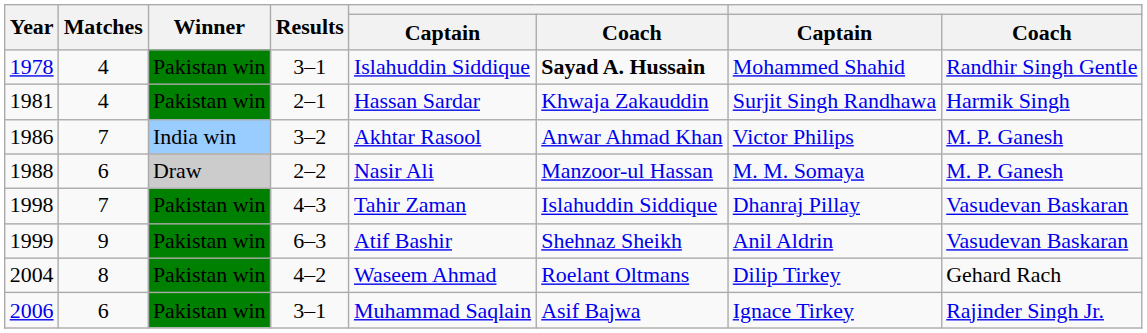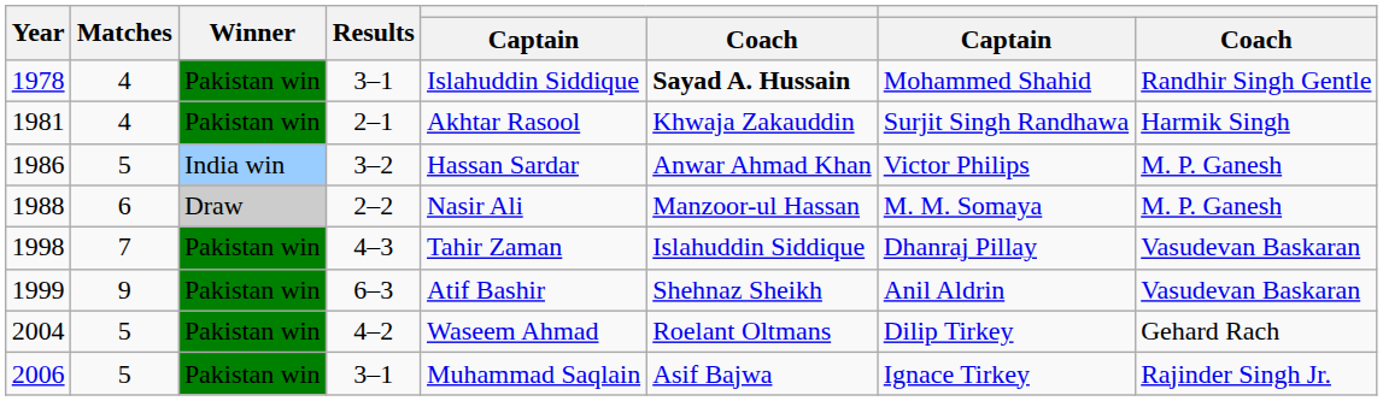 <table class="wikitable">
 <tr>
 <th rowspan=2>Year</th>
 <th rowspan=2>Matches</th>
 <th rowspan=2>Winner</th>
 <th rowspan=2>Results</th>
 <th colspan=2></th>
 <th colspan=2></th>
 </tr>
 <tr>
 <th>Captain</th>
 <th>Coach</th>
 <th>Captain</th>
 <th>Coach</th>
 </tr>
 <tr>
 <td><a href='#'>1978</a></td>
 <td align="center">4</td>
 <td style="background:green;"> Pakistan win</td>
 <td align="center">3–1</td>
 <td><a href='#'>Islahuddin Siddique</a></td>
 <td><strong> Sayad A. Hussain</strong></td>
 <td><a href='#'>Mohammed Shahid</a></td>
 <td> <a href='#'>Randhir Singh Gentle</a></td>
 </tr>
 <tr>
 <td>1981</td>
 <td align="center">4</td>
 <td style="background:green;"> Pakistan win</td>
 <td align="center">2–1</td>
-<td><a href='#'>Hassan Sardar</a></td>
+<td><a href='#'>Akhtar Rasool</a></td>
 <td> <a href='#'>Khwaja Zakauddin</a></td>
 <td><a href='#'>Surjit Singh Randhawa</a></td>
 <td> <a href='#'>Harmik Singh</a></td>
 </tr>
 <tr>
 <td>1986</td>
-<td align="center">7</td>
+<td align="center">5</td>
 <td style="background:#9cf;"> India win</td>
 <td align="center">3–2</td>
-<td><a href='#'>Akhtar Rasool</a></td>
+<td><a href='#'>Hassan Sardar</a></td>
 <td> <a href='#'>Anwar Ahmad Khan</a></td>
 <td><a href='#'>Victor Philips</a></td>
 <td> <a href='#'>M. P. Ganesh</a></td>
 </tr>
 <tr>
 <td>1988</td>
 <td align="center">6</td>
 <td style="background:#ccc;">Draw</td>
 <td align="center">2–2</td>
 <td><a href='#'>Nasir Ali</a></td>
 <td> <a href='#'>Manzoor-ul Hassan</a></td>
 <td><a href='#'>M. M. Somaya</a></td>
 <td> <a href='#'>M. P. Ganesh</a></td>
 </tr>
 <tr>
 <td>1998</td>
 <td align="center">7</td>
 <td style="background:green;"> Pakistan win</td>
 <td align="center">4–3</td>
 <td><a href='#'>Tahir Zaman</a></td>
 <td> <a href='#'>Islahuddin Siddique</a></td>
 <td><a href='#'>Dhanraj Pillay</a></td>
 <td> <a href='#'>Vasudevan Baskaran</a></td>
 </tr>
 <tr>
 <td>1999</td>
 <td align="center">9</td>
 <td style="background:green;"> Pakistan win</td>
 <td align="center">6–3</td>
 <td><a href='#'>Atif Bashir</a></td>
 <td> <a href='#'>Shehnaz Sheikh</a></td>
 <td><a href='#'>Anil Aldrin</a></td>
 <td> <a href='#'>Vasudevan Baskaran</a></td>
 </tr>
 <tr>
 <td>2004</td>
-<td align="center">8</td>
+<td align="center">5</td>
 <td style="background:green;"> Pakistan win</td>
 <td align="center">4–2</td>
 <td><a href='#'>Waseem Ahmad</a></td>
 <td> <a href='#'>Roelant Oltmans</a></td>
 <td><a href='#'>Dilip Tirkey</a></td>
 <td> Gehard Rach</td>
 </tr>
 <tr>
 <td><a href='#'>2006</a></td>
-<td align="center">6</td>
+<td align="center">5</td>
 <td style="background:green;"> Pakistan win</td>
 <td align="center">3–1</td>
 <td><a href='#'>Muhammad Saqlain</a></td>
 <td> <a href='#'>Asif Bajwa</a></td>
 <td><a href='#'>Ignace Tirkey</a></td>
 <td> <a href='#'>Rajinder Singh Jr.</a></td>
 </tr>
 </table>
